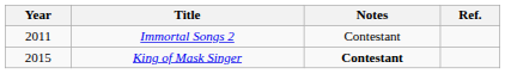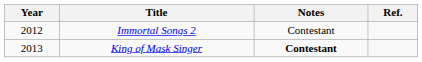 <table class="wikitable" style="text-align:center; width:600px">
 <tr>
 <th>Year</th>
 <th>Title</th>
 <th>Notes</th>
 <th>Ref.</th>
 </tr>
 <tr>
-<td>2011</td>
+<td>2012</td>
 <td><em><a href='#'>Immortal Songs 2</a></em></td>
 <td>Contestant</td>
 <td></td>
 </tr>
 <tr>
-<td>2015</td>
+<td>2013</td>
 <td><em><a href='#'>King of Mask Singer</a></em></td>
 <td><strong>Contestant</strong></td>
 <td></td>
 </tr>
 </table>
